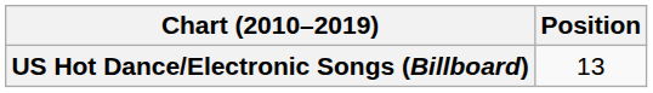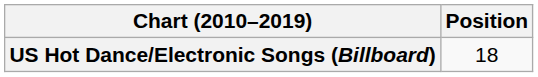 <table class="wikitable plainrowheaders" style="text-align:center">
 <tr>
 <th scope="col">Chart (2010–2019)</th>
 <th scope="col">Position</th>
 </tr>
 <tr>
 <th scope="row">US Hot Dance/Electronic Songs (<em>Billboard</em>)</th>
-<td>13</td>
+<td>18</td>
 </tr>
 </table>
